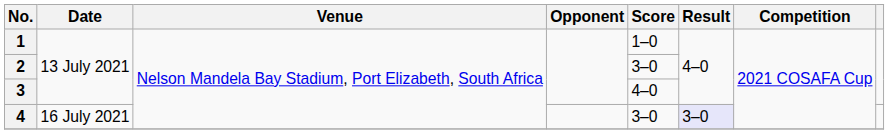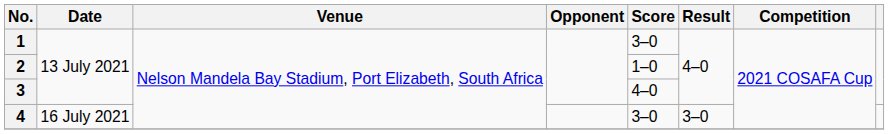 <table class="wikitable plainrowheaders sortable">
 <tr>
 <th scope="col">No.</th>
 <th scope="col" data-sort-type="date">Date</th>
 <th scope="col">Venue</th>
 <th scope="col">Opponent</th>
 <th scope="col">Score</th>
 <th scope="col">Result</th>
 <th scope="col">Competition</th>
 <th scope="col" class="unsortable"></th>
 </tr>
 <tr>
 <th scope="row">1</th>
 <td rowspan=3>13 July 2021</td>
 <td rowspan=4><a href='#'>Nelson Mandela Bay Stadium</a>, <a href='#'>Port Elizabeth</a>, <a href='#'>South Africa</a></td>
 <td rowspan=3></td>
-<td>1–0</td>
+<td>3–0</td>
 <td rowspan=3>4–0</td>
 <td rowspan=4><a href='#'>2021 COSAFA Cup</a></td>
 <td rowspan=3></td>
 </tr>
 <tr>
 <th scope="row">2</th>
-<td>3–0</td>
+<td>1–0</td>
 </tr>
 <tr>
 <th scope="row">3</th>
 <td>4–0</td>
 </tr>
 <tr>
 <th scope="row">4</th>
 <td>16 July 2021</td>
 <td></td>
 <td>3–0</td>
-<td style="background: lavender;">3–0</td>
+<td>3–0</td>
 <td></td>
 </tr>
 <tr>
 </tr>
 </table>
